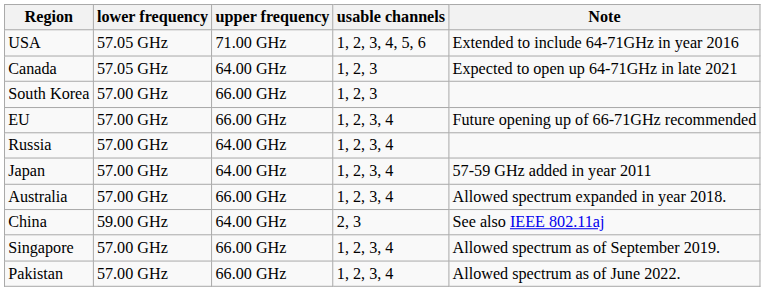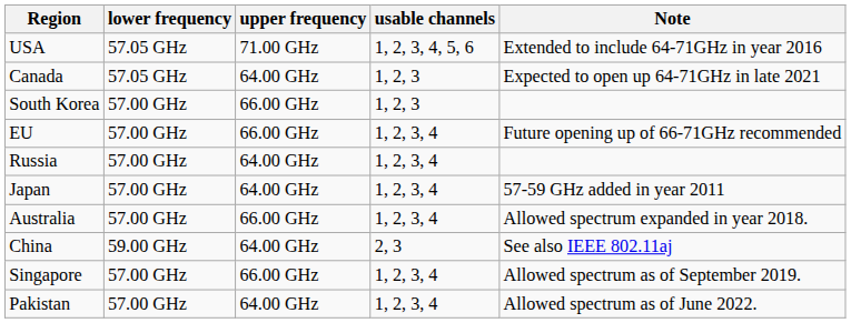 <table class="wikitable">
 <tr>
 <th>Region</th>
 <th>lower frequency</th>
 <th>upper frequency</th>
 <th>usable channels</th>
 <th>Note</th>
 </tr>
 <tr>
 <td>USA</td>
 <td>57.05 GHz</td>
 <td>71.00 GHz</td>
 <td>1, 2, 3, 4, 5, 6</td>
 <td>Extended to include 64-71GHz in year 2016</td>
 </tr>
 <tr>
 <td>Canada</td>
 <td>57.05 GHz</td>
 <td>64.00 GHz</td>
 <td>1, 2, 3</td>
 <td>Expected to open up 64-71GHz in late 2021</td>
 </tr>
 <tr>
 <td>South Korea</td>
 <td>57.00 GHz</td>
 <td>66.00 GHz</td>
 <td>1, 2, 3</td>
 <td></td>
 </tr>
 <tr>
 <td>EU</td>
 <td>57.00 GHz</td>
 <td>66.00 GHz</td>
 <td>1, 2, 3, 4</td>
 <td>Future opening up of 66-71GHz recommended</td>
 </tr>
 <tr>
 <td>Russia</td>
 <td>57.00 GHz</td>
 <td>64.00 GHz</td>
 <td>1, 2, 3, 4</td>
 <td></td>
 </tr>
 <tr>
 <td>Japan</td>
 <td>57.00 GHz</td>
 <td>64.00 GHz</td>
 <td>1, 2, 3, 4</td>
 <td>57-59 GHz added in year 2011</td>
 </tr>
 <tr>
 <td>Australia</td>
 <td>57.00 GHz</td>
 <td>66.00 GHz</td>
 <td>1, 2, 3, 4</td>
 <td>Allowed spectrum expanded in year 2018.</td>
 </tr>
 <tr>
 <td>China</td>
 <td>59.00 GHz</td>
 <td>64.00 GHz</td>
 <td>2, 3</td>
 <td>See also <a href='#'>IEEE 802.11aj</a></td>
 </tr>
 <tr>
 <td>Singapore</td>
 <td>57.00 GHz</td>
 <td>66.00 GHz</td>
 <td>1, 2, 3, 4</td>
 <td>Allowed spectrum as of September 2019.</td>
 </tr>
 <tr>
 <td>Pakistan</td>
 <td>57.00 GHz</td>
-<td>66.00 GHz</td>
+<td>64.00 GHz</td>
 <td>1, 2, 3, 4</td>
 <td>Allowed spectrum as of June 2022.</td>
 </tr>
 </table>
